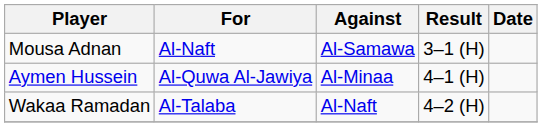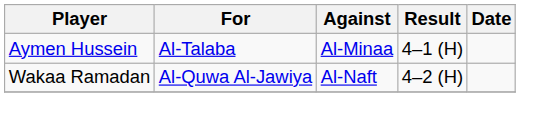 <table class="wikitable">
 <tr>
 <th>Player</th>
 <th>For</th>
 <th>Against</th>
 <th style="text-align:center">Result</th>
 <th>Date</th>
 </tr>
 <tr>
-<td> Mousa Adnan</td>
-<td><a href='#'>Al-Naft</a></td>
-<td><a href='#'>Al-Samawa</a></td>
-<td style="text-align:center;">3–1 (H)</td>
-<td></td>
-</tr>
-<tr>
 <td> <a href='#'>Aymen Hussein</a></td>
-<td><a href='#'>Al-Quwa Al-Jawiya</a></td>
+<td><a href='#'>Al-Talaba</a></td>
 <td><a href='#'>Al-Minaa</a></td>
 <td style="text-align:center;">4–1 (H)</td>
 <td></td>
 </tr>
 <tr>
 <td> Wakaa Ramadan</td>
-<td><a href='#'>Al-Talaba</a></td>
+<td><a href='#'>Al-Quwa Al-Jawiya</a></td>
 <td><a href='#'>Al-Naft</a></td>
 <td style="text-align:center;">4–2 (H)</td>
 <td></td>
 </tr>
 <tr>
 </tr>
 </table>
